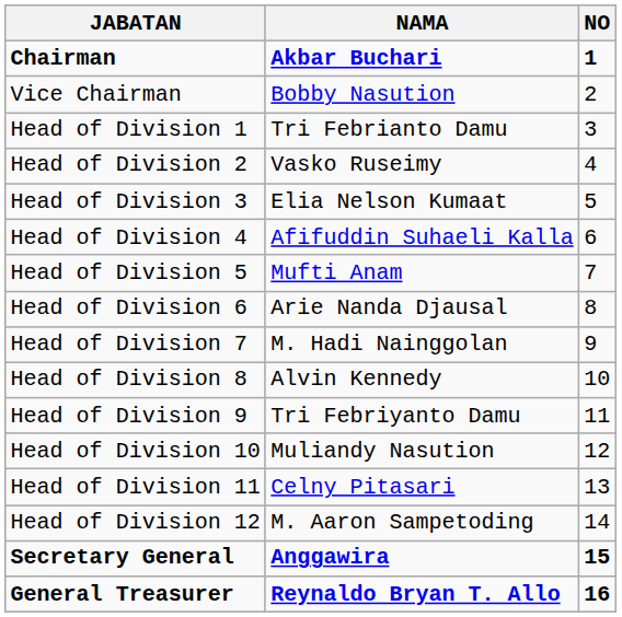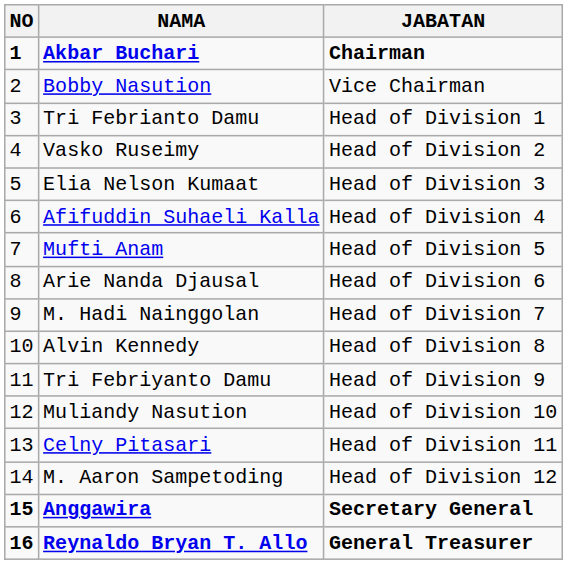 <table class="wikitable">
 <tr>
+<th>NO</th>
+<th>NAMA</th>
 <th>JABATAN</th>
-<th>NAMA</th>
-<th>NO</th>
 </tr>
 <tr>
+<td><strong>1</strong></td>
+<td><strong><a href='#'>Akbar Buchari</a></strong></td>
 <td><strong>Chairman</strong></td>
-<td><strong><a href='#'>Akbar Buchari</a></strong></td>
-<td><strong>1</strong></td>
 </tr>
 <tr>
+<td>2</td>
+<td><a href='#'>Bobby Nasution</a></td>
 <td>Vice Chairman</td>
-<td><a href='#'>Bobby Nasution</a></td>
-<td>2</td>
 </tr>
 <tr>
+<td>3</td>
+<td>Tri Febrianto Damu</td>
 <td>Head of Division 1</td>
-<td>Tri Febrianto Damu</td>
-<td>3</td>
 </tr>
 <tr>
+<td>4</td>
+<td>Vasko Ruseimy</td>
 <td>Head of Division 2</td>
-<td>Vasko Ruseimy</td>
-<td>4</td>
 </tr>
 <tr>
+<td>5</td>
+<td>Elia Nelson Kumaat</td>
 <td>Head of Division 3</td>
-<td>Elia Nelson Kumaat</td>
-<td>5</td>
 </tr>
 <tr>
+<td>6</td>
+<td><a href='#'>Afifuddin Suhaeli Kalla</a></td>
 <td>Head of Division 4</td>
-<td><a href='#'>Afifuddin Suhaeli Kalla</a></td>
-<td>6</td>
 </tr>
 <tr>
+<td>7</td>
+<td><a href='#'>Mufti Anam</a></td>
 <td>Head of Division 5</td>
-<td><a href='#'>Mufti Anam</a></td>
-<td>7</td>
 </tr>
 <tr>
+<td>8</td>
+<td>Arie Nanda Djausal</td>
 <td>Head of Division 6</td>
-<td>Arie Nanda Djausal</td>
-<td>8</td>
 </tr>
 <tr>
+<td>9</td>
+<td>M. Hadi Nainggolan</td>
 <td>Head of Division 7</td>
-<td>M. Hadi Nainggolan</td>
-<td>9</td>
 </tr>
 <tr>
+<td>10</td>
+<td>Alvin Kennedy</td>
 <td>Head of Division 8</td>
-<td>Alvin Kennedy</td>
-<td>10</td>
 </tr>
 <tr>
+<td>11</td>
+<td>Tri Febriyanto Damu</td>
 <td>Head of Division 9</td>
-<td>Tri Febriyanto Damu</td>
-<td>11</td>
 </tr>
 <tr>
+<td>12</td>
+<td>Muliandy Nasution</td>
 <td>Head of Division 10</td>
-<td>Muliandy Nasution</td>
-<td>12</td>
 </tr>
 <tr>
+<td>13</td>
+<td><a href='#'>Celny Pitasari</a></td>
 <td>Head of Division 11</td>
-<td><a href='#'>Celny Pitasari</a></td>
-<td>13</td>
 </tr>
 <tr>
+<td>14</td>
+<td>M. Aaron Sampetoding</td>
 <td>Head of Division 12</td>
-<td>M. Aaron Sampetoding</td>
-<td>14</td>
 </tr>
 <tr>
+<td><strong>15</strong></td>
+<td><strong><a href='#'>Anggawira</a></strong></td>
 <td><strong>Secretary General</strong></td>
-<td><strong><a href='#'>Anggawira</a></strong></td>
-<td><strong>15</strong></td>
 </tr>
 <tr>
+<td><strong>16</strong></td>
+<td><strong><a href='#'>Reynaldo Bryan T. Allo</a></strong></td>
 <td><strong>General Treasurer</strong></td>
-<td><strong><a href='#'>Reynaldo Bryan T. Allo</a></strong></td>
-<td><strong>16</strong></td>
 </tr>
 </table>
